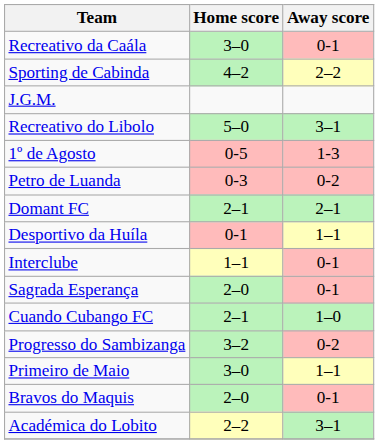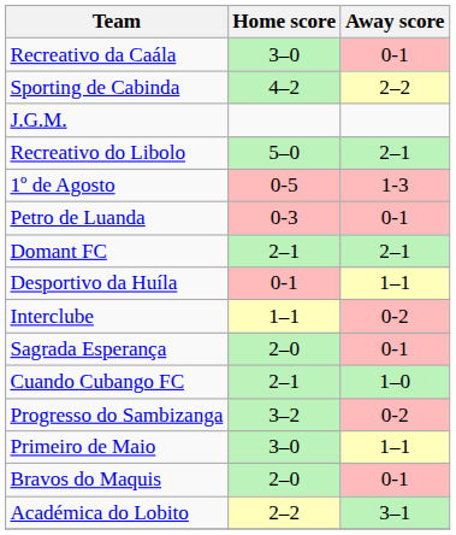 <table class="wikitable" style="text-align: center;">
 <tr>
 <th>Team</th>
 <th>Home score</th>
 <th>Away score</th>
 </tr>
 <tr>
 <td align="left"><a href='#'>Recreativo da Caála</a></td>
 <td bgcolor=#bbf3bb>3–0</td>
 <td bgcolor=#ffbbbb>0-1</td>
 </tr>
 <tr>
 <td align="left"><a href='#'>Sporting de Cabinda</a></td>
 <td bgcolor=#bbf3bb>4–2</td>
 <td bgcolor=#ffffbb>2–2</td>
 </tr>
 <tr>
 <td align="left"><a href='#'>J.G.M.</a></td>
 <td></td>
 <td></td>
 </tr>
 <tr>
 <td align="left"><a href='#'>Recreativo do Libolo</a></td>
 <td bgcolor=#bbf3bb>5–0</td>
-<td bgcolor=#bbf3bb>3–1</td>
+<td bgcolor=#bbf3bb>2–1</td>
 </tr>
 <tr>
 <td align="left"><a href='#'>1º de Agosto</a></td>
 <td bgcolor=#ffbbbb>0-5</td>
 <td bgcolor=#ffbbbb>1-3</td>
 </tr>
 <tr>
 <td align="left"><a href='#'>Petro de Luanda</a></td>
 <td bgcolor=#ffbbbb>0-3</td>
-<td bgcolor=#ffbbbb>0-2</td>
+<td bgcolor=#ffbbbb>0-1</td>
 </tr>
 <tr>
 <td align="left"><a href='#'>Domant FC</a></td>
 <td bgcolor=#bbf3bb>2–1</td>
 <td bgcolor=#bbf3bb>2–1</td>
 </tr>
 <tr>
 <td align="left"><a href='#'>Desportivo da Huíla</a></td>
 <td bgcolor=#ffbbbb>0-1</td>
 <td bgcolor=#ffffbb>1–1</td>
 </tr>
 <tr>
 <td align="left"><a href='#'>Interclube</a></td>
 <td bgcolor=#ffffbb>1–1</td>
-<td bgcolor=#ffbbbb>0-1</td>
+<td bgcolor=#ffbbbb>0-2</td>
 </tr>
 <tr>
 <td align="left"><a href='#'>Sagrada Esperança</a></td>
 <td bgcolor=#bbf3bb>2–0</td>
 <td bgcolor=#ffbbbb>0-1</td>
 </tr>
 <tr>
 <td align="left"><a href='#'>Cuando Cubango FC</a></td>
 <td bgcolor=#bbf3bb>2–1</td>
 <td bgcolor=#bbf3bb>1–0</td>
 </tr>
 <tr>
 <td align="left"><a href='#'>Progresso do Sambizanga</a></td>
 <td bgcolor=#bbf3bb>3–2</td>
 <td bgcolor=#ffbbbb>0-2</td>
 </tr>
 <tr>
 <td align="left"><a href='#'>Primeiro de Maio</a></td>
 <td bgcolor=#bbf3bb>3–0</td>
 <td bgcolor=#ffffbb>1–1</td>
 </tr>
 <tr>
 <td align="left"><a href='#'>Bravos do Maquis</a></td>
 <td bgcolor=#bbf3bb>2–0</td>
 <td bgcolor=#ffbbbb>0-1</td>
 </tr>
 <tr>
 <td align="left"><a href='#'>Académica do Lobito</a></td>
 <td bgcolor=#ffffbb>2–2</td>
 <td bgcolor=#bbf3bb>3–1</td>
 </tr>
 <tr>
 </tr>
 </table>
